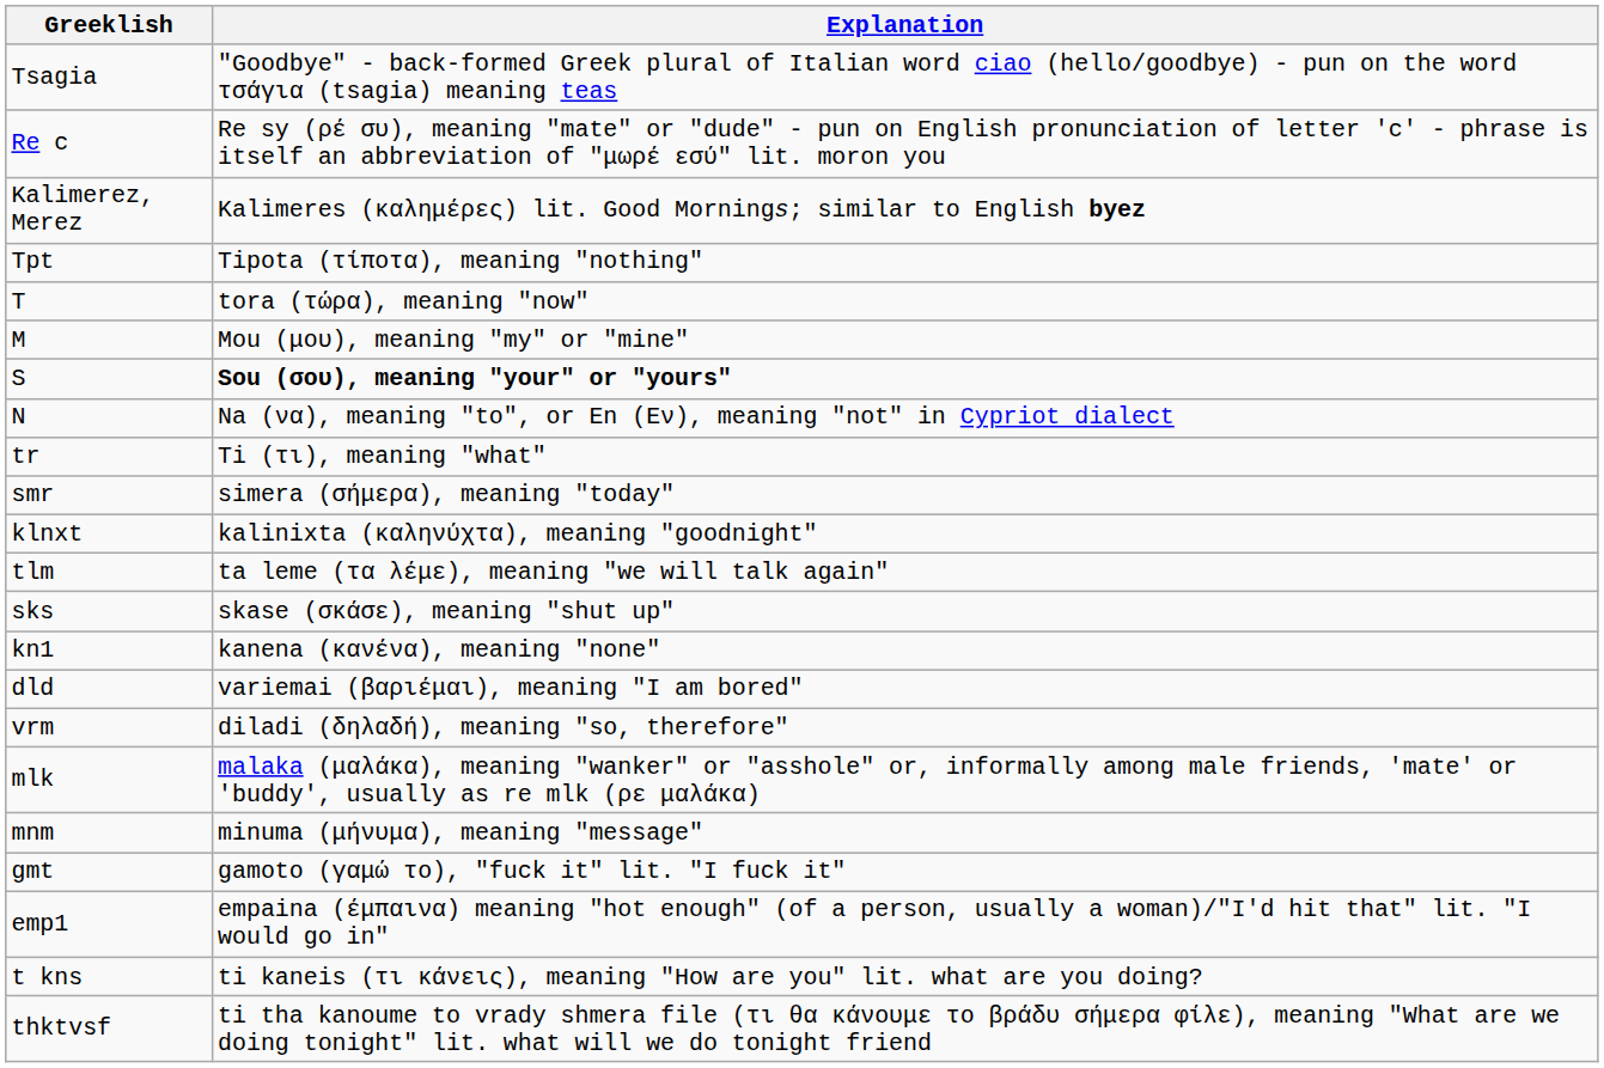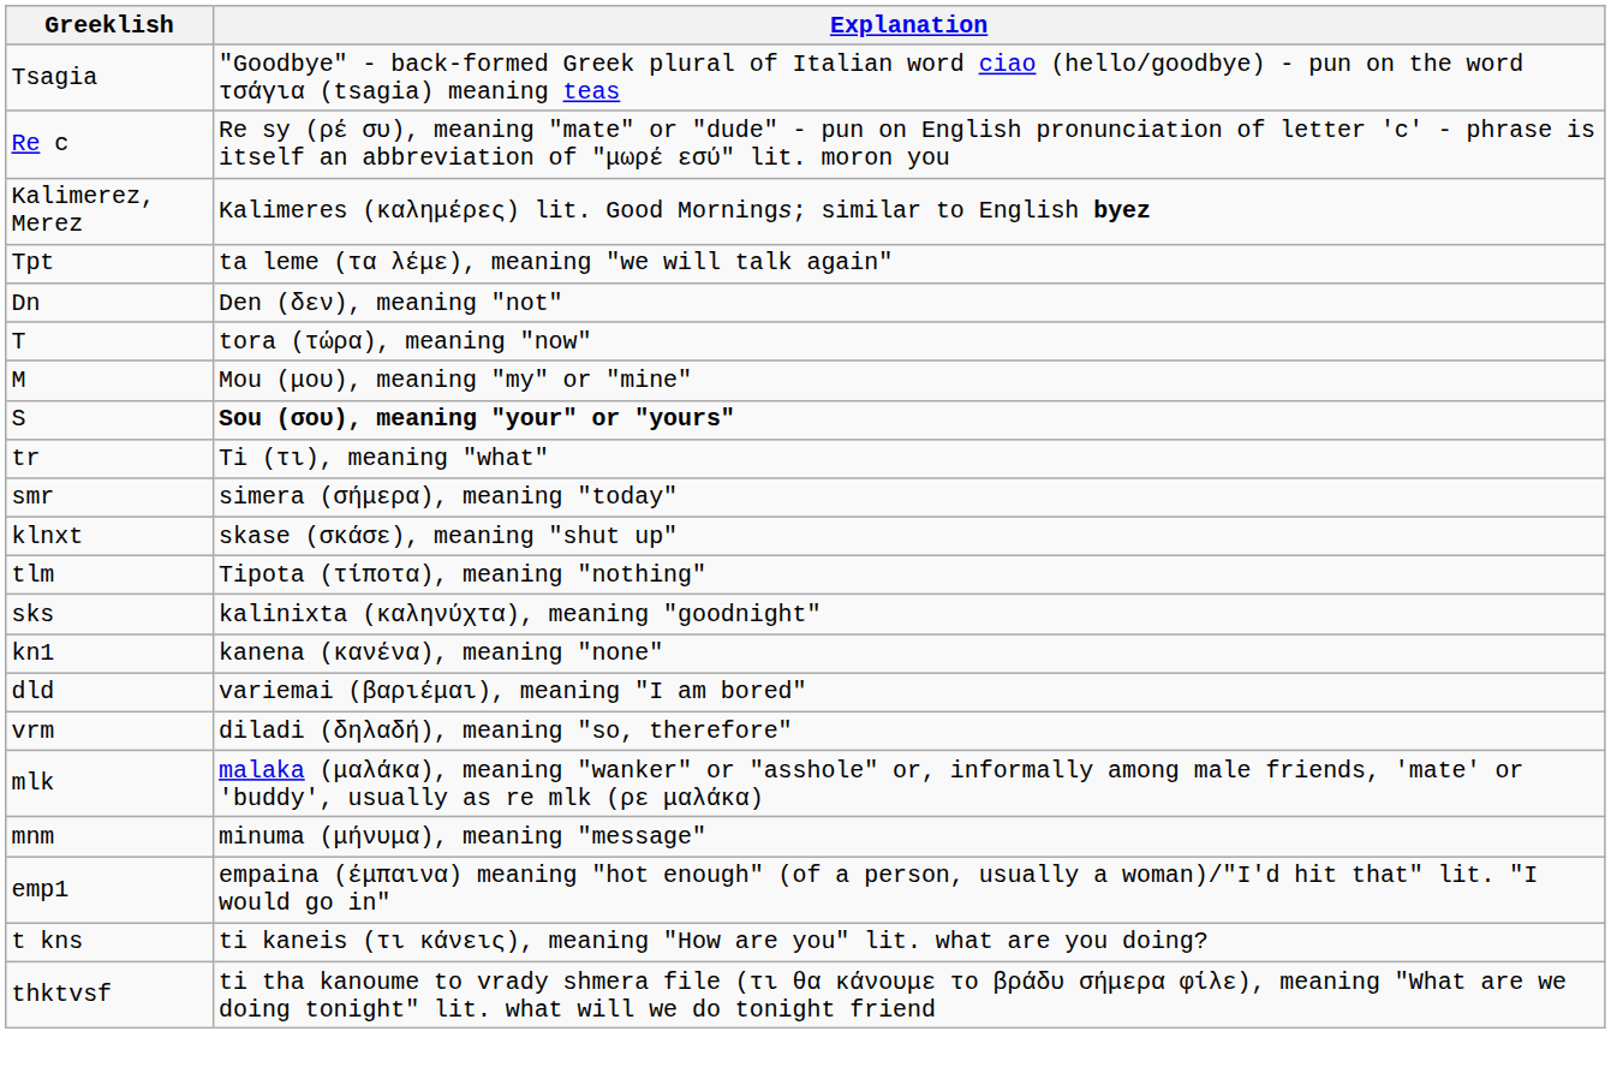 <table class="wikitable">
 <tr>
 <th>Greeklish</th>
 <th><a href='#'>Explanation</a></th>
 </tr>
 <tr>
 <td>Tsagia</td>
 <td>"Goodbye" - back-formed Greek plural of Italian word <a href='#'>ciao</a> (hello/goodbye) - pun on the word τσάγια (tsagia) meaning <a href='#'>teas</a></td>
 </tr>
 <tr>
 <td><a href='#'>Re</a> c</td>
 <td>Re sy (ρέ συ), meaning "mate" or "dude" - pun on English pronunciation of letter 'c' - phrase is itself an abbreviation of "μωρέ εσύ" lit. moron you</td>
 </tr>
 <tr>
 <td>Kalimerez, Merez</td>
 <td>Kalimeres (καλημέρες) lit. Good Morning<em>s</em>; similar to English <strong>byez</strong></td>
 </tr>
 <tr>
 <td>Tpt</td>
-<td>Tipota (τίποτα), meaning "nothing"</td>
+<td>ta leme (τα λέμε), meaning "we will talk again"</td>
+</tr>
+<tr>
+<td>Dn</td>
+<td>Den (δεν), meaning "not"</td>
 </tr>
 <tr>
 <td>T</td>
 <td>tora (τώρα), meaning "now"</td>
 </tr>
 <tr>
 <td>M</td>
 <td>Mou (μου), meaning "my" or "mine"</td>
 </tr>
 <tr>
 <td>S</td>
 <td><strong>Sou (σου), meaning "your" or "yours"</strong></td>
 </tr>
 <tr>
-<td>N</td>
-<td>Na (να), meaning "to", or En (Εν), meaning "not" in <a href='#'>Cypriot dialect</a></td>
-</tr>
-<tr>
 <td>tr</td>
 <td>Ti (τι), meaning "what"</td>
 </tr>
 <tr>
 <td>smr</td>
 <td>simera (σήμερα), meaning "today"</td>
 </tr>
 <tr>
 <td>klnxt</td>
-<td>kalinixta (καληνύχτα), meaning "goodnight"</td>
+<td>skase (σκάσε), meaning "shut up"</td>
 </tr>
 <tr>
 <td>tlm</td>
-<td>ta leme (τα λέμε), meaning "we will talk again"</td>
+<td>Tipota (τίποτα), meaning "nothing"</td>
 </tr>
 <tr>
 <td>sks</td>
-<td>skase (σκάσε), meaning "shut up"</td>
+<td>kalinixta (καληνύχτα), meaning "goodnight"</td>
 </tr>
 <tr>
 <td>kn1</td>
 <td>kanena (κανένα), meaning "none"</td>
 </tr>
 <tr>
 <td>dld</td>
 <td>variemai (βαριέμαι), meaning "I am bored"</td>
 </tr>
 <tr>
 <td>vrm</td>
 <td>diladi (δηλαδή), meaning "so, therefore"</td>
 </tr>
 <tr>
 <td>mlk</td>
 <td><a href='#'>malaka</a> (μαλάκα), meaning "wanker" or "asshole" or, informally among male friends, 'mate' or 'buddy', usually as re mlk (ρε μαλάκα)</td>
 </tr>
 <tr>
 <td>mnm</td>
 <td>minuma (μήνυμα), meaning "message"</td>
 </tr>
 <tr>
-<td>gmt</td>
-<td>gamoto (γαμώ το), "fuck it" lit. "I fuck it"</td>
-</tr>
-<tr>
 <td>emp1</td>
 <td>empaina (έμπαινα) meaning "hot enough" (of a person, usually a woman)/"I'd hit that" lit. "I would go in"</td>
 </tr>
 <tr>
 <td>t kns</td>
 <td>ti kaneis (τι κάνεις), meaning "How are you" lit. what are you doing?</td>
 </tr>
 <tr>
 <td>thktvsf</td>
 <td>ti tha kanoume to vrady shmera file (τι θα κάνουμε το βράδυ σήμερα φίλε), meaning "What are we doing tonight" lit. what will we do tonight friend</td>
 </tr>
 </table>
